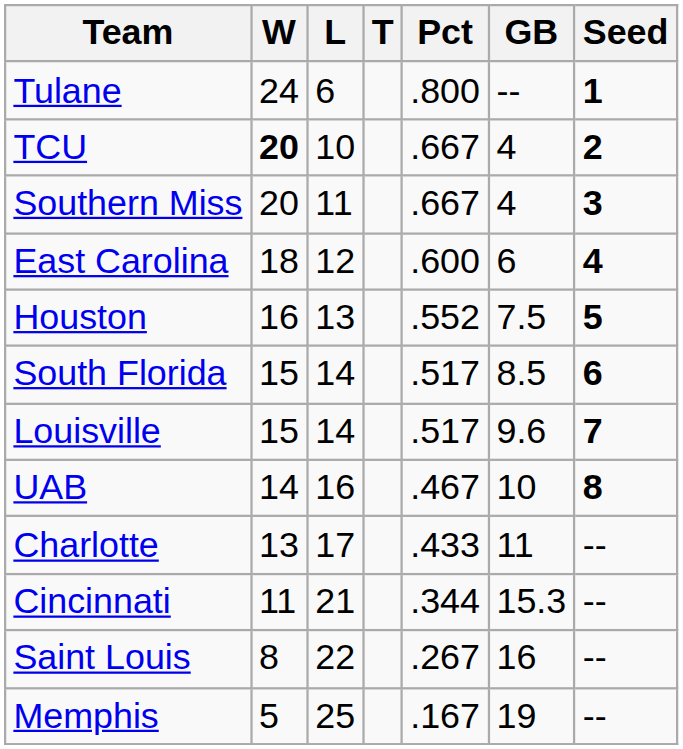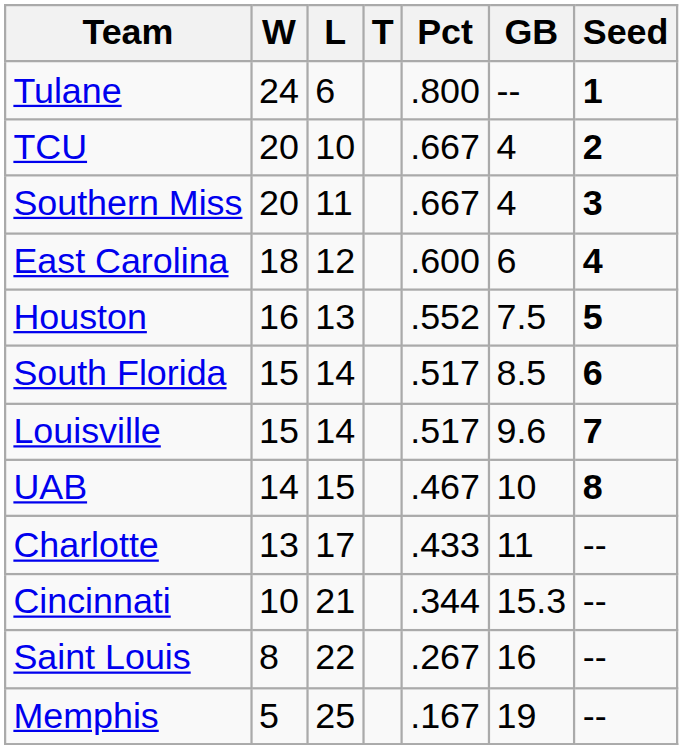 <table class="wikitable sortable">
 <tr>
 <th>Team</th>
 <th>W</th>
 <th>L</th>
 <th>T</th>
 <th>Pct</th>
 <th>GB</th>
 <th>Seed</th>
 </tr>
 <tr>
 <td><a href='#'>Tulane</a></td>
 <td>24</td>
 <td>6</td>
 <td></td>
 <td>.800</td>
 <td>--</td>
 <td><strong>1</strong></td>
 </tr>
 <tr>
 <td><a href='#'>TCU</a></td>
-<td><strong>20</strong></td>
+<td>20</td>
 <td>10</td>
 <td></td>
 <td>.667</td>
 <td>4</td>
 <td><strong>2</strong></td>
 </tr>
 <tr>
 <td><a href='#'>Southern Miss</a></td>
 <td>20</td>
 <td>11</td>
 <td></td>
 <td>.667</td>
 <td>4</td>
 <td><strong>3</strong></td>
 </tr>
 <tr>
 <td><a href='#'>East Carolina</a></td>
 <td>18</td>
 <td>12</td>
 <td></td>
 <td>.600</td>
 <td>6</td>
 <td><strong>4</strong></td>
 </tr>
 <tr>
 <td><a href='#'>Houston</a></td>
 <td>16</td>
 <td>13</td>
 <td></td>
 <td>.552</td>
 <td>7.5</td>
 <td><strong>5</strong></td>
 </tr>
 <tr>
 <td><a href='#'>South Florida</a></td>
 <td>15</td>
 <td>14</td>
 <td></td>
 <td>.517</td>
 <td>8.5</td>
 <td><strong>6</strong></td>
 </tr>
 <tr>
 <td><a href='#'>Louisville</a></td>
 <td>15</td>
 <td>14</td>
 <td></td>
 <td>.517</td>
 <td>9.6</td>
 <td><strong>7</strong></td>
 </tr>
 <tr>
 <td><a href='#'>UAB</a></td>
 <td>14</td>
-<td>16</td>
+<td>15</td>
 <td></td>
 <td>.467</td>
 <td>10</td>
 <td><strong>8</strong></td>
 </tr>
 <tr>
 <td><a href='#'>Charlotte</a></td>
 <td>13</td>
 <td>17</td>
 <td></td>
 <td>.433</td>
 <td>11</td>
 <td>--</td>
 </tr>
 <tr>
 <td><a href='#'>Cincinnati</a></td>
-<td>11</td>
+<td>10</td>
 <td>21</td>
 <td></td>
 <td>.344</td>
 <td>15.3</td>
 <td>--</td>
 </tr>
 <tr>
 <td><a href='#'>Saint Louis</a></td>
 <td>8</td>
 <td>22</td>
 <td></td>
 <td>.267</td>
 <td>16</td>
 <td>--</td>
 </tr>
 <tr>
 <td><a href='#'>Memphis</a></td>
 <td>5</td>
 <td>25</td>
 <td></td>
 <td>.167</td>
 <td>19</td>
 <td>--</td>
 </tr>
 <tr>
 </tr>
 </table>
